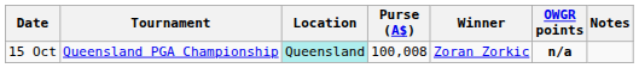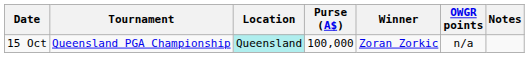 <table class="wikitable" style="font-size:95%">
 <tr>
 <th>Date</th>
 <th>Tournament</th>
 <th>Location</th>
 <th>Purse<br>(<a href='#'>A$</a>)</th>
 <th>Winner</th>
 <th><a href='#'>OWGR</a><br>points</th>
 <th>Notes</th>
 </tr>
 <tr>
 <td>15 Oct</td>
 <td><a href='#'>Queensland PGA Championship</a></td>
 <td style="background: paleturquoise;">Queensland</td>
-<td align=right>100,008</td>
+<td align=right>100,000</td>
 <td> <a href='#'>Zoran Zorkic</a></td>
-<td align=center><strong>n/a</strong></td>
+<td align=center>n/a</td>
 <td></td>
 </tr>
 </table>
